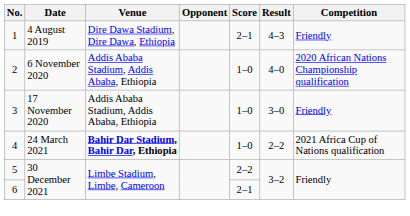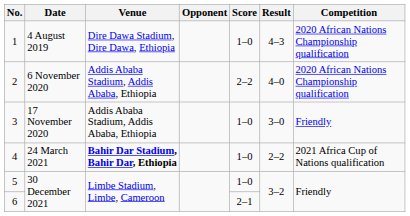 <table class="wikitable sortable">
 <tr>
 <th scope="col">No.</th>
 <th scope="col">Date</th>
 <th scope="col">Venue</th>
 <th scope="col">Opponent</th>
 <th scope="col">Score</th>
 <th scope="col">Result</th>
 <th scope="col">Competition</th>
 </tr>
 <tr>
 <td align="center">1</td>
 <td>4 August 2019</td>
 <td><a href='#'>Dire Dawa Stadium</a>, <a href='#'>Dire Dawa</a>, <a href='#'>Ethiopia</a></td>
 <td></td>
-<td align="center">2–1</td>
+<td align="center">1–0</td>
 <td align="center">4–3</td>
-<td><a href='#'>Friendly</a></td>
+<td><a href='#'>2020 African Nations Championship qualification</a></td>
 </tr>
 <tr>
 <td align="center">2</td>
 <td>6 November 2020</td>
 <td><a href='#'>Addis Ababa Stadium</a>, <a href='#'>Addis Ababa</a>, Ethiopia</td>
 <td></td>
-<td align="center">1–0</td>
+<td align="center">2–2</td>
 <td align="center">4–0</td>
 <td><a href='#'>2020 African Nations Championship qualification</a></td>
 </tr>
 <tr>
 <td align="center">3</td>
 <td>17 November 2020</td>
 <td>Addis Ababa Stadium, Addis Ababa, Ethiopia</td>
 <td></td>
 <td align="center">1–0</td>
 <td align="center">3–0</td>
 <td><a href='#'>Friendly</a></td>
 </tr>
 <tr>
 <td align="center">4</td>
 <td>24 March 2021</td>
 <td><strong><a href='#'>Bahir Dar Stadium</a>, <a href='#'>Bahir Dar</a>, Ethiopia</strong></td>
 <td></td>
 <td align="center">1–0</td>
 <td align="center">2–2</td>
 <td>2021 Africa Cup of Nations qualification</td>
 </tr>
 <tr>
 <td align="center">5</td>
 <td rowspan="2">30 December 2021</td>
 <td rowspan="2"><a href='#'>Limbe Stadium</a>, <a href='#'>Limbe</a>, <a href='#'>Cameroon</a></td>
 <td rowspan="2"></td>
-<td align="center">2–2</td>
+<td align="center">1–0</td>
 <td rowspan="2" align="center">3–2</td>
 <td rowspan="2">Friendly</td>
 </tr>
 <tr>
 <td align="center">6</td>
 <td align="center">2–1</td>
 </tr>
 </table>
